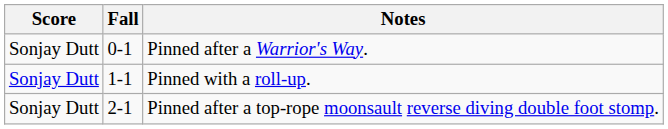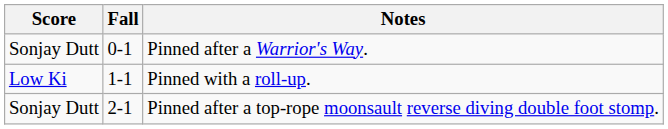 <table style="font-size: 100%" class="wikitable">
 <tr>
 <th>Score</th>
 <th>Fall</th>
 <th>Notes</th>
 </tr>
 <tr>
 <td>Sonjay Dutt</td>
 <td>0-1</td>
 <td>Pinned after a <em><a href='#'>Warrior's Way</a></em>.</td>
 </tr>
 <tr>
-<td><a href='#'>Sonjay Dutt</a></td>
+<td><a href='#'>Low Ki</a></td>
 <td>1-1</td>
 <td>Pinned with a <a href='#'>roll-up</a>.</td>
 </tr>
 <tr>
 <td>Sonjay Dutt</td>
 <td>2-1</td>
 <td>Pinned after a top-rope <a href='#'>moonsault</a> <a href='#'>reverse diving double foot stomp</a>.</td>
 </tr>
 </table>
